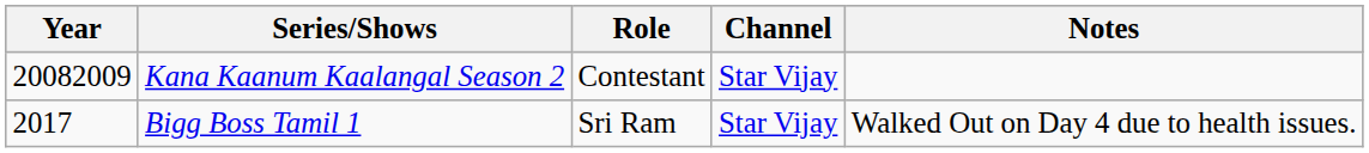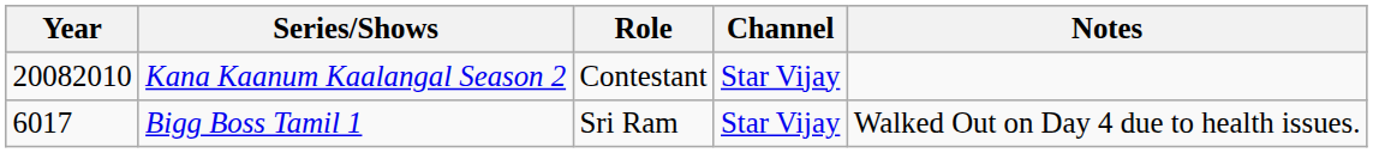 <table class="wikitable">
 <tr style="background:#ccc; text-align:center;">
 <th>Year</th>
 <th>Series/Shows</th>
 <th>Role</th>
 <th>Channel</th>
 <th>Notes</th>
 </tr>
 <tr>
-<td>20082009</td>
+<td>20082010</td>
 <td><em><a href='#'>Kana Kaanum Kaalangal Season 2</a></em></td>
 <td>Contestant</td>
 <td><a href='#'>Star Vijay</a></td>
 <td></td>
 </tr>
 <tr>
-<td>2017</td>
+<td>6017</td>
 <td><em><a href='#'>Bigg Boss Tamil 1</a></em></td>
 <td>Sri Ram</td>
 <td><a href='#'>Star Vijay</a></td>
 <td>Walked Out on Day 4 due to health issues.</td>
 </tr>
 </table>
